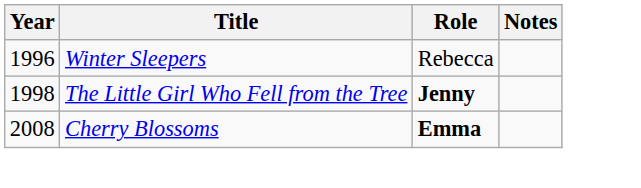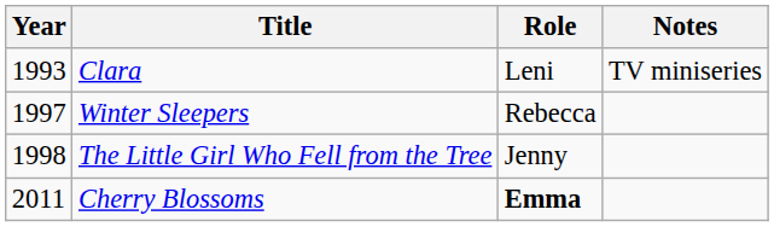 <table class="wikitable sortable">
 <tr>
 <th>Year</th>
 <th>Title</th>
 <th>Role</th>
 <th class="unsortable">Notes</th>
 </tr>
 <tr>
-<td>1996</td>
+<td>1993</td>
+<td><em><a href='#'>Clara</a></em></td>
+<td>Leni</td>
+<td>TV miniseries</td>
+</tr>
+<tr>
+<td>1997</td>
 <td><em><a href='#'>Winter Sleepers</a></em></td>
 <td>Rebecca</td>
 <td></td>
 </tr>
 <tr>
 <td>1998</td>
 <td><em><a href='#'>The Little Girl Who Fell from the Tree</a></em></td>
-<td><strong>Jenny</strong></td>
+<td>Jenny</td>
 <td></td>
 </tr>
 <tr>
-<td>2008</td>
+<td>2011</td>
 <td><em><a href='#'>Cherry Blossoms</a></em></td>
 <td><strong>Emma</strong></td>
 <td></td>
 </tr>
 </table>
